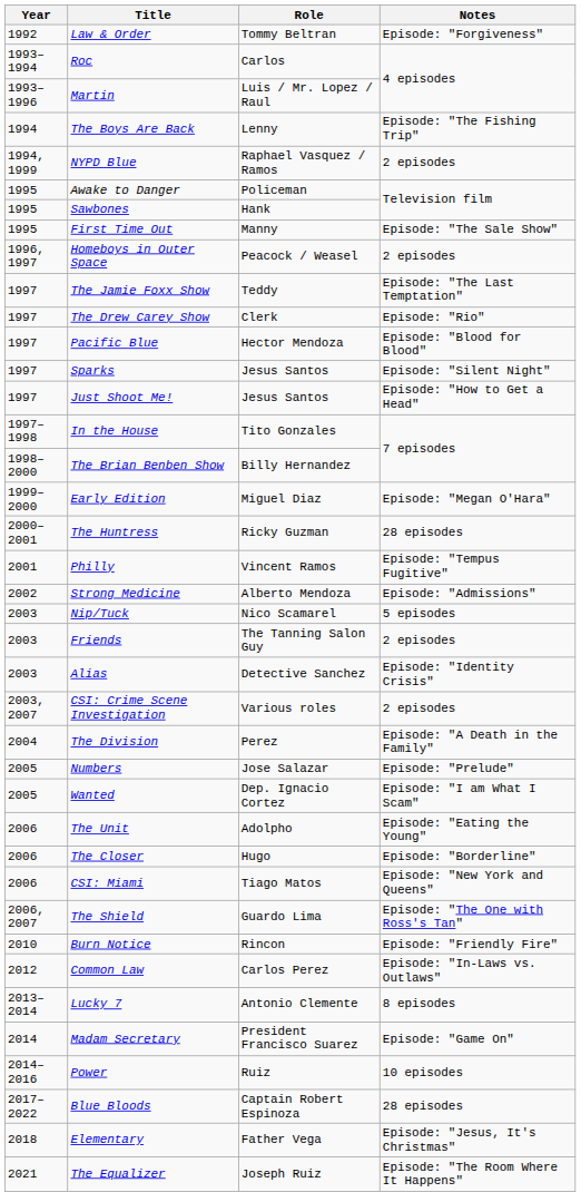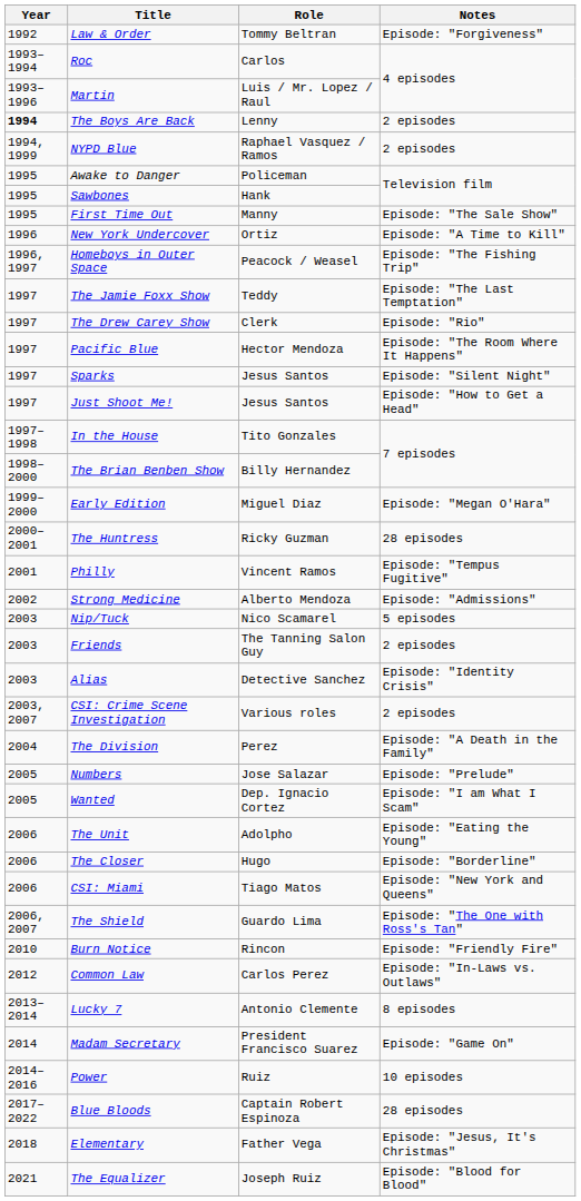 <table class="wikitable sortable">
 <tr>
 <th>Year</th>
 <th>Title</th>
 <th>Role</th>
 <th>Notes</th>
 </tr>
 <tr>
 <td>1992</td>
 <td><em><a href='#'>Law & Order</a></em></td>
 <td>Tommy Beltran</td>
 <td>Episode: "Forgiveness"</td>
 </tr>
 <tr>
 <td>1993–1994</td>
 <td><a href='#'><em>Roc</em></a></td>
 <td>Carlos</td>
 <td rowspan="2">4 episodes</td>
 </tr>
 <tr>
 <td>1993–1996</td>
 <td><a href='#'><em>Martin</em></a></td>
 <td>Luis / Mr. Lopez / Raul</td>
 </tr>
 <tr>
-<td>1994</td>
+<td><strong>1994</strong></td>
 <td><a href='#'><em>The Boys Are Back</em></a></td>
 <td>Lenny</td>
-<td>Episode: "The Fishing Trip"</td>
+<td>2 episodes</td>
 </tr>
 <tr>
 <td>1994, 1999</td>
 <td><em><a href='#'>NYPD Blue</a></em></td>
 <td>Raphael Vasquez / Ramos</td>
 <td>2 episodes</td>
 </tr>
 <tr>
 <td>1995</td>
 <td><em>Awake to Danger</em></td>
 <td>Policeman</td>
 <td rowspan="2">Television film</td>
 </tr>
 <tr>
 <td>1995</td>
 <td><a href='#'><em>Sawbones</em></a></td>
 <td>Hank</td>
 </tr>
 <tr>
 <td>1995</td>
 <td><em><a href='#'>First Time Out</a></em></td>
 <td>Manny</td>
 <td>Episode: "The Sale Show"</td>
 </tr>
 <tr>
+<td>1996</td>
+<td><em><a href='#'>New York Undercover</a></em></td>
+<td>Ortiz</td>
+<td>Episode: "A Time to Kill"</td>
+</tr>
+<tr>
 <td>1996, 1997</td>
 <td><em><a href='#'>Homeboys in Outer Space</a></em></td>
 <td>Peacock / Weasel</td>
-<td>2 episodes</td>
+<td>Episode: "The Fishing Trip"</td>
 </tr>
 <tr>
 <td>1997</td>
 <td><em><a href='#'>The Jamie Foxx Show</a></em></td>
 <td>Teddy</td>
 <td>Episode: "The Last Temptation"</td>
 </tr>
 <tr>
 <td>1997</td>
 <td><em><a href='#'>The Drew Carey Show</a></em></td>
 <td>Clerk</td>
 <td>Episode: "Rio"</td>
 </tr>
 <tr>
 <td>1997</td>
 <td><a href='#'><em>Pacific Blue</em></a></td>
 <td>Hector Mendoza</td>
-<td>Episode: "Blood for Blood"</td>
+<td>Episode: "The Room Where It Happens"</td>
 </tr>
 <tr>
 <td>1997</td>
 <td><a href='#'><em>Sparks</em></a></td>
 <td>Jesus Santos</td>
 <td>Episode: "Silent Night"</td>
 </tr>
 <tr>
 <td>1997</td>
 <td><em><a href='#'>Just Shoot Me!</a></em></td>
 <td>Jesus Santos</td>
 <td>Episode: "How to Get a Head"</td>
 </tr>
 <tr>
 <td>1997–1998</td>
 <td><a href='#'><em>In the House</em></a></td>
 <td>Tito Gonzales</td>
 <td rowspan="2">7 episodes</td>
 </tr>
 <tr>
 <td>1998–2000</td>
 <td><em><a href='#'>The Brian Benben Show</a></em></td>
 <td>Billy Hernandez</td>
 </tr>
 <tr>
 <td>1999–2000</td>
 <td><em><a href='#'>Early Edition</a></em></td>
 <td>Miguel Diaz</td>
 <td>Episode: "Megan O'Hara"</td>
 </tr>
 <tr>
 <td>2000–2001</td>
 <td><a href='#'><em>The Huntress</em></a></td>
 <td>Ricky Guzman</td>
 <td>28 episodes</td>
 </tr>
 <tr>
 <td>2001</td>
 <td><a href='#'><em>Philly</em></a></td>
 <td>Vincent Ramos</td>
 <td>Episode: "Tempus Fugitive"</td>
 </tr>
 <tr>
 <td>2002</td>
 <td><em><a href='#'>Strong Medicine</a></em></td>
 <td>Alberto Mendoza</td>
 <td>Episode: "Admissions"</td>
 </tr>
 <tr>
 <td>2003</td>
 <td><em><a href='#'>Nip/Tuck</a></em></td>
 <td>Nico Scamarel</td>
 <td>5 episodes</td>
 </tr>
 <tr>
 <td>2003</td>
 <td><em><a href='#'>Friends</a></em></td>
 <td>The Tanning Salon Guy</td>
 <td>2 episodes</td>
 </tr>
 <tr>
 <td>2003</td>
 <td><a href='#'><em>Alias</em></a></td>
 <td>Detective Sanchez</td>
 <td>Episode: "Identity Crisis"</td>
 </tr>
 <tr>
 <td>2003, 2007</td>
 <td><em><a href='#'>CSI: Crime Scene Investigation</a></em></td>
 <td>Various roles</td>
 <td>2 episodes</td>
 </tr>
 <tr>
 <td>2004</td>
 <td><em><a href='#'>The Division</a></em></td>
 <td>Perez</td>
 <td>Episode: "A Death in the Family"</td>
 </tr>
 <tr>
 <td>2005</td>
 <td><a href='#'><em>Numbers</em></a></td>
 <td>Jose Salazar</td>
 <td>Episode: "Prelude"</td>
 </tr>
 <tr>
 <td>2005</td>
 <td><a href='#'><em>Wanted</em></a></td>
 <td>Dep. Ignacio Cortez</td>
 <td>Episode: "I am What I Scam"</td>
 </tr>
 <tr>
 <td>2006</td>
 <td><em><a href='#'>The Unit</a></em></td>
 <td>Adolpho</td>
 <td>Episode: "Eating the Young"</td>
 </tr>
 <tr>
 <td>2006</td>
 <td><em><a href='#'>The Closer</a></em></td>
 <td>Hugo</td>
 <td>Episode: "Borderline"</td>
 </tr>
 <tr>
 <td>2006</td>
 <td><em><a href='#'>CSI: Miami</a></em></td>
 <td>Tiago Matos</td>
 <td>Episode: "New York and Queens"</td>
 </tr>
 <tr>
 <td>2006, 2007</td>
 <td><em><a href='#'>The Shield</a></em></td>
 <td>Guardo Lima</td>
 <td>Episode: "<a href='#'>The One with Ross's Tan</a>"</td>
 </tr>
 <tr>
 <td>2010</td>
 <td><em><a href='#'>Burn Notice</a></em></td>
 <td>Rincon</td>
 <td>Episode: "Friendly Fire"</td>
 </tr>
 <tr>
 <td>2012</td>
 <td><a href='#'><em>Common Law</em></a></td>
 <td>Carlos Perez</td>
 <td>Episode: "In-Laws vs. Outlaws"</td>
 </tr>
 <tr>
 <td>2013–2014</td>
 <td><a href='#'><em>Lucky 7</em></a></td>
 <td>Antonio Clemente</td>
 <td>8 episodes</td>
 </tr>
 <tr>
 <td>2014</td>
 <td><a href='#'><em>Madam Secretary</em></a></td>
 <td>President Francisco Suarez</td>
 <td>Episode: "Game On"</td>
 </tr>
 <tr>
 <td>2014–2016</td>
 <td><a href='#'><em>Power</em></a></td>
 <td>Ruiz</td>
 <td>10 episodes</td>
 </tr>
 <tr>
 <td>2017–2022</td>
 <td><a href='#'><em>Blue Bloods</em></a></td>
 <td>Captain Robert Espinoza</td>
 <td>28 episodes</td>
 </tr>
 <tr>
 <td>2018</td>
 <td><a href='#'><em>Elementary</em></a></td>
 <td>Father Vega</td>
 <td>Episode: "Jesus, It's Christmas"</td>
 </tr>
 <tr>
 <td>2021</td>
 <td><a href='#'><em>The Equalizer</em></a></td>
 <td>Joseph Ruiz</td>
-<td>Episode: "The Room Where It Happens"</td>
+<td>Episode: "Blood for Blood"</td>
 </tr>
 </table>
